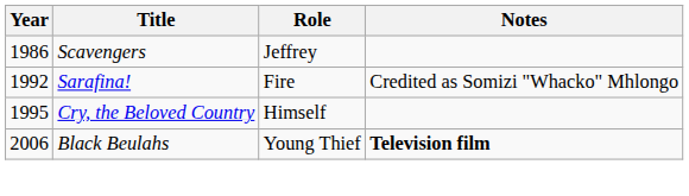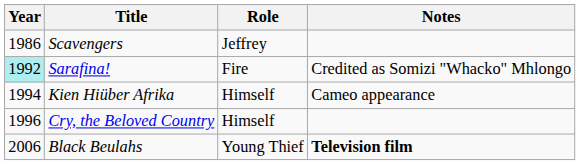 <table class="wikitable sortable">
 <tr>
 <th>Year</th>
 <th>Title</th>
 <th>Role</th>
 <th class="unsortable">Notes</th>
 </tr>
 <tr>
 <td>1986</td>
 <td><em>Scavengers</em></td>
 <td>Jeffrey</td>
 <td></td>
 </tr>
 <tr>
-<td>1992</td>
+<td style="background: paleturquoise;">1992</td>
 <td><em><a href='#'>Sarafina!</a></em></td>
 <td>Fire</td>
 <td>Credited as Somizi "Whacko" Mhlongo</td>
 </tr>
 <tr>
-<td>1995</td>
+<td>1994</td>
+<td><em>Kien Hiüber Afrika</em></td>
+<td>Himself</td>
+<td>Cameo appearance</td>
+</tr>
+<tr>
+<td>1996</td>
 <td><em><a href='#'>Cry, the Beloved Country</a></em></td>
 <td>Himself</td>
 <td></td>
 </tr>
 <tr>
 <td>2006</td>
 <td><em>Black Beulahs</em></td>
 <td>Young Thief</td>
 <td><strong>Television film</strong></td>
 </tr>
 </table>
